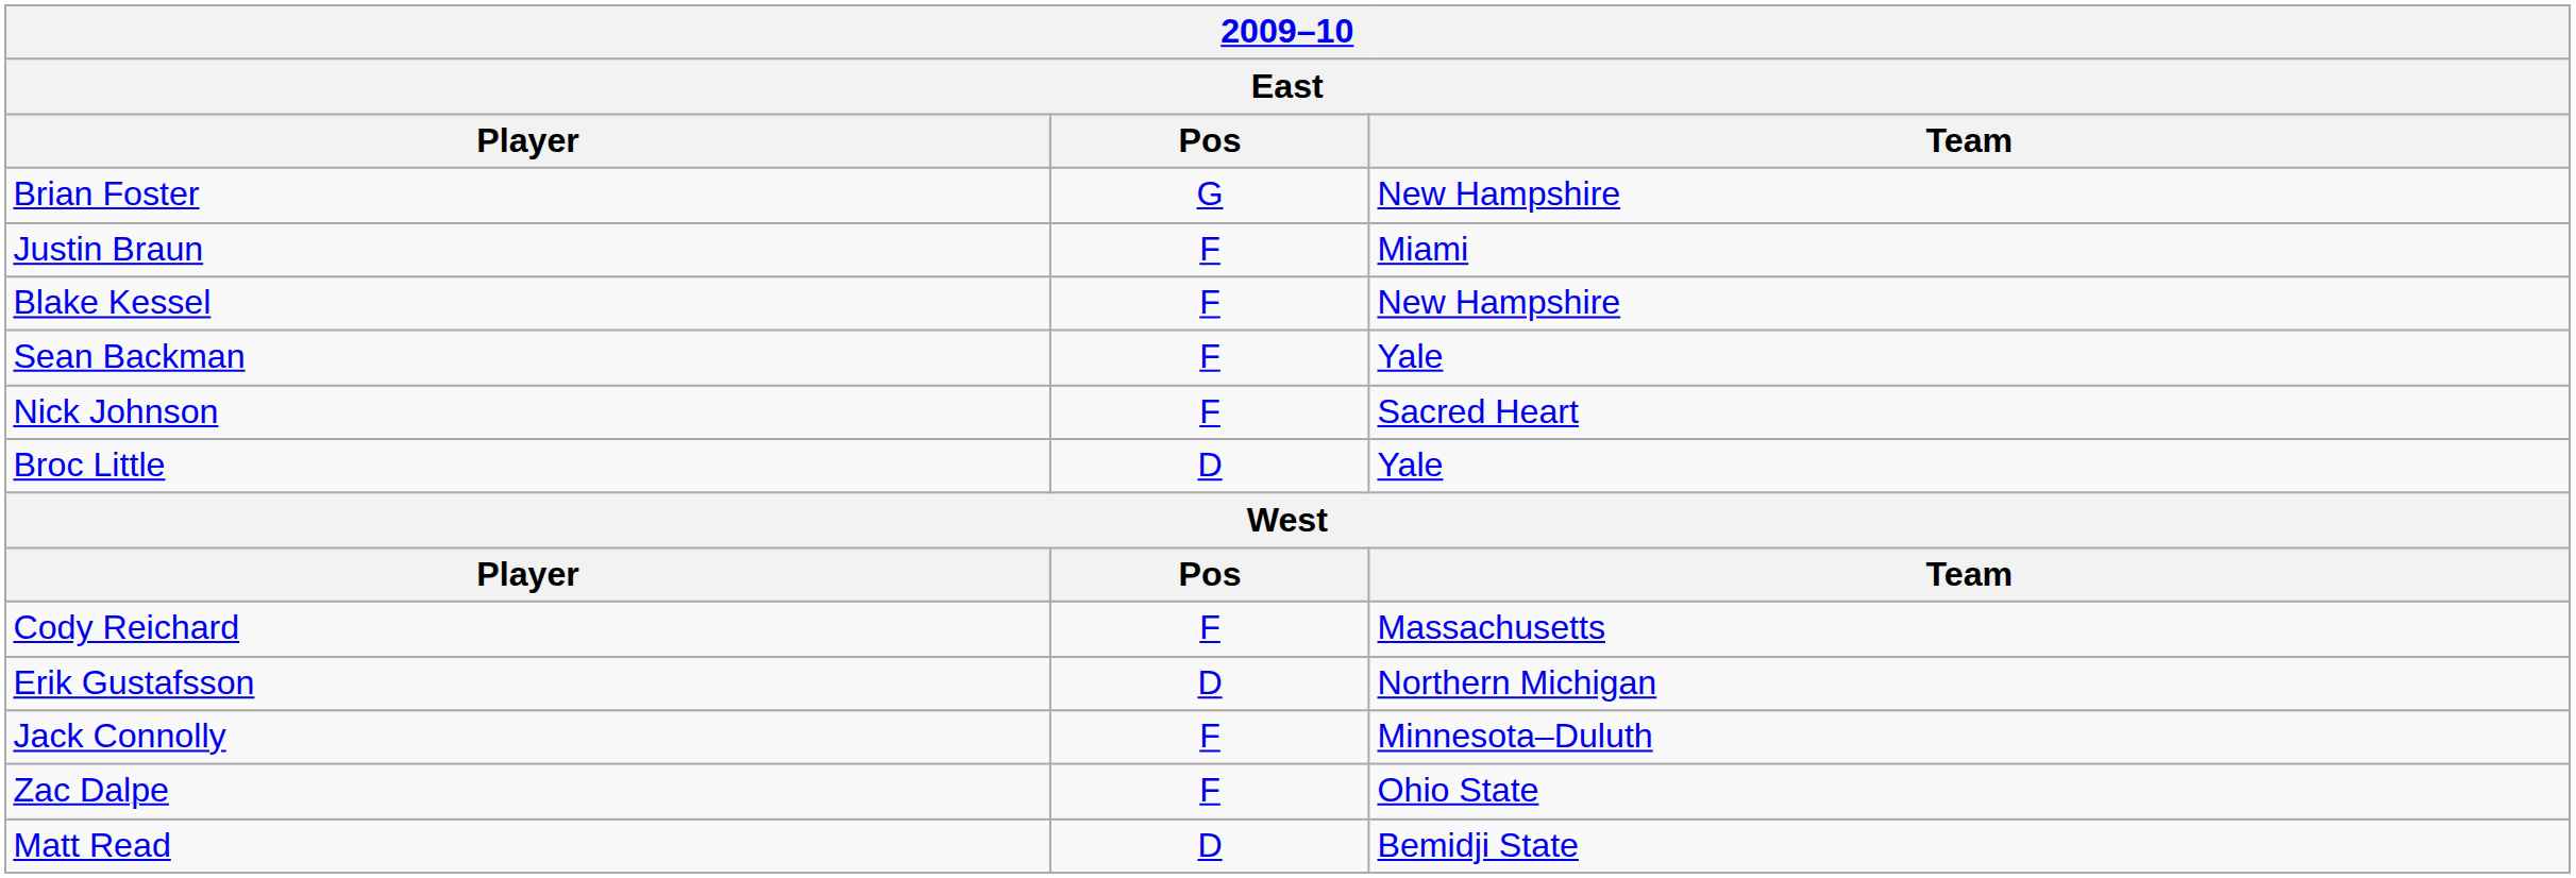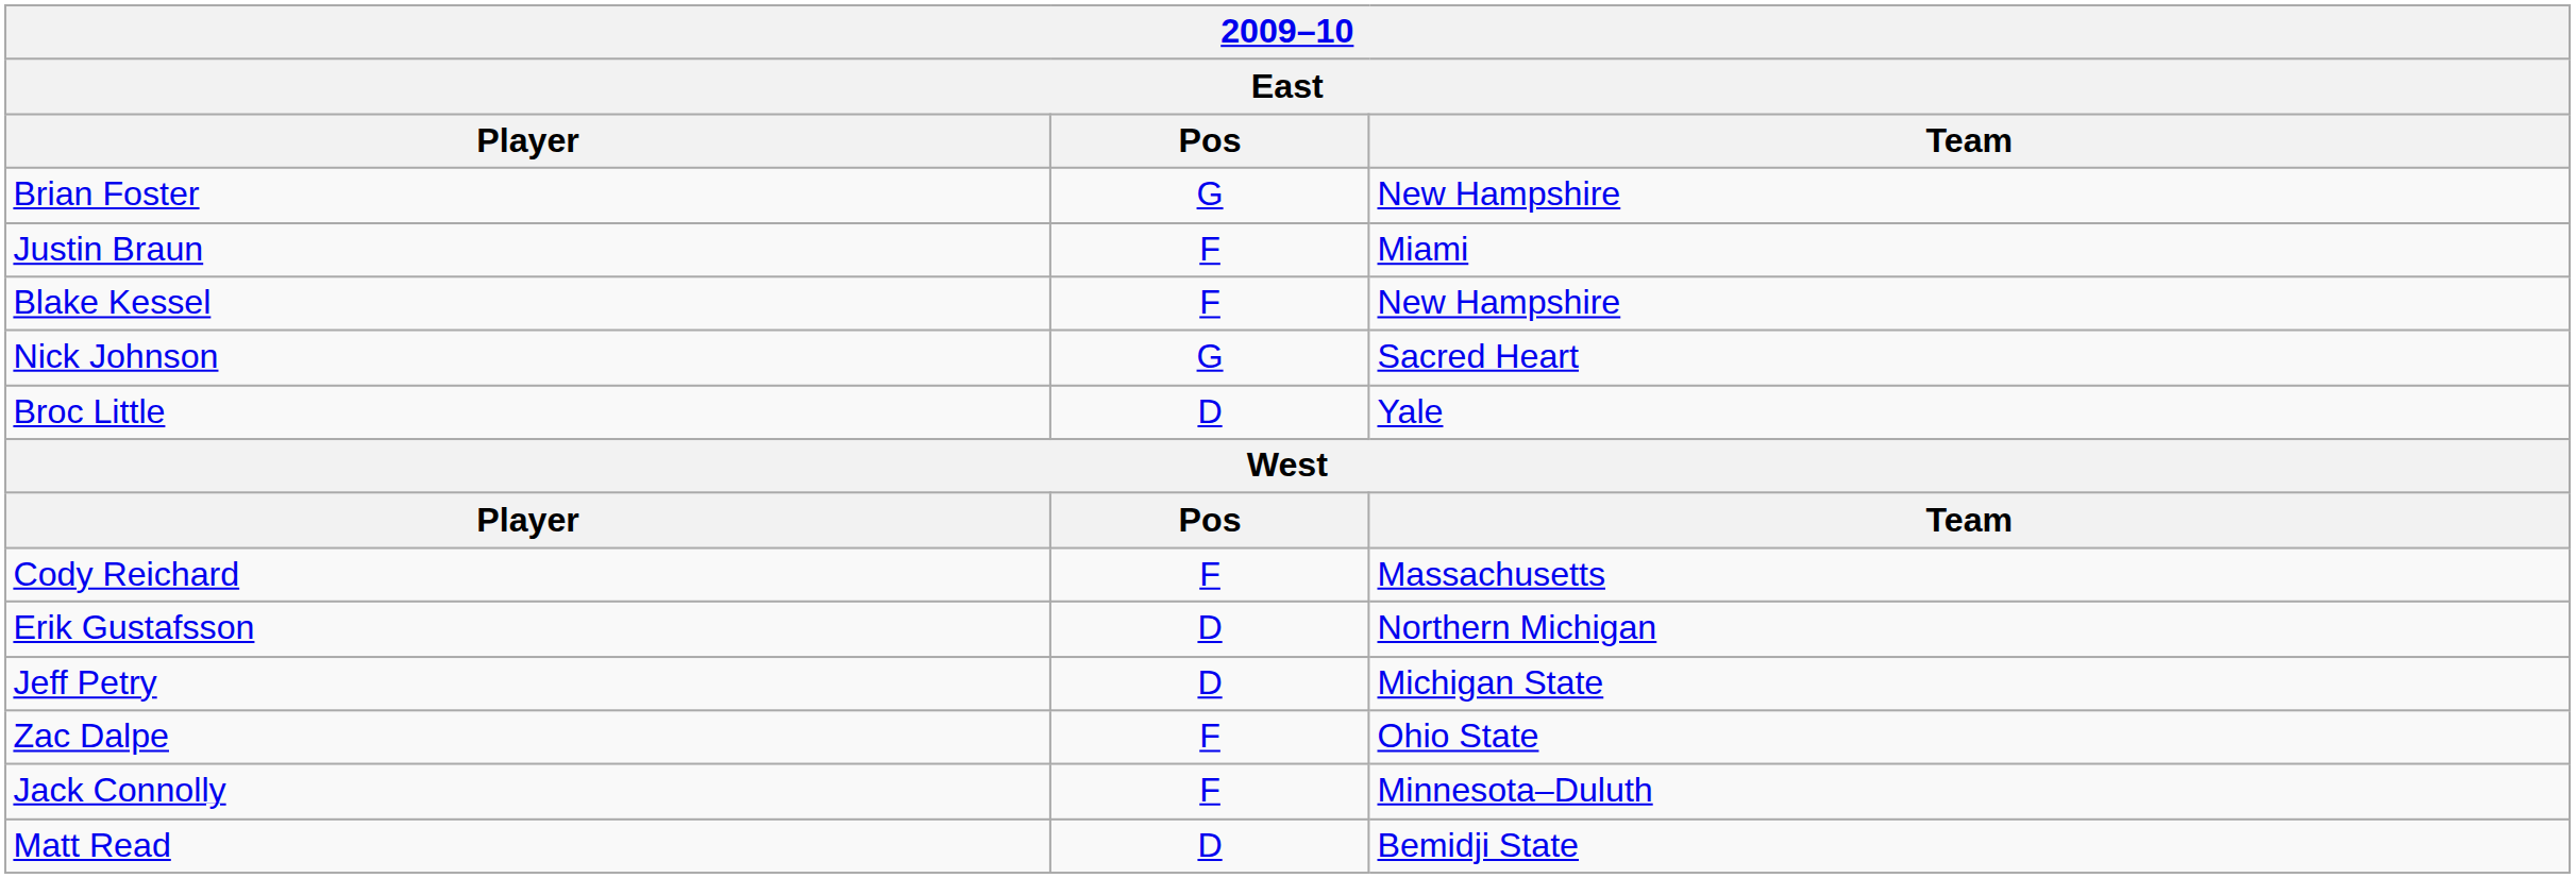 <table class="wikitable" width=95%>
 <tr>
 <th colspan=3><a href='#'>2009–10</a></th>
 </tr>
 <tr>
 <th colspan=3><strong>East</strong></th>
 </tr>
 <tr>
 <th>Player</th>
 <th>Pos</th>
 <th>Team</th>
 </tr>
 <tr>
 <td><a href='#'>Brian Foster</a></td>
 <td style="text-align:center;"><a href='#'>G</a></td>
 <td><a href='#'>New Hampshire</a></td>
 </tr>
 <tr>
 <td><a href='#'>Justin Braun</a></td>
 <td style="text-align:center;"><a href='#'>F</a></td>
 <td><a href='#'>Miami</a></td>
 </tr>
 <tr>
 <td><a href='#'>Blake Kessel</a></td>
 <td style="text-align:center;"><a href='#'>F</a></td>
 <td><a href='#'>New Hampshire</a></td>
 </tr>
 <tr>
-<td><a href='#'>Sean Backman</a></td>
-<td style="text-align:center;"><a href='#'>F</a></td>
-<td><a href='#'>Yale</a></td>
-</tr>
-<tr>
 <td><a href='#'>Nick Johnson</a></td>
-<td style="text-align:center;"><a href='#'>F</a></td>
+<td style="text-align:center;"><a href='#'>G</a></td>
 <td><a href='#'>Sacred Heart</a></td>
 </tr>
 <tr>
 <td><a href='#'>Broc Little</a></td>
 <td style="text-align:center;"><a href='#'>D</a></td>
 <td><a href='#'>Yale</a></td>
 </tr>
 <tr>
 <th colspan=3><strong>West</strong></th>
 </tr>
 <tr>
 <th>Player</th>
 <th>Pos</th>
 <th>Team</th>
 </tr>
 <tr>
 <td><a href='#'>Cody Reichard</a></td>
 <td style="text-align:center;"><a href='#'>F</a></td>
 <td><a href='#'>Massachusetts</a></td>
 </tr>
 <tr>
 <td><a href='#'>Erik Gustafsson</a></td>
 <td style="text-align:center;"><a href='#'>D</a></td>
 <td><a href='#'>Northern Michigan</a></td>
 </tr>
 <tr>
-<td><a href='#'>Jack Connolly</a></td>
-<td style="text-align:center;"><a href='#'>F</a></td>
-<td><a href='#'>Minnesota–Duluth</a></td>
+<td><a href='#'>Jeff Petry</a></td>
+<td style="text-align:center;"><a href='#'>D</a></td>
+<td><a href='#'>Michigan State</a></td>
 </tr>
 <tr>
 <td><a href='#'>Zac Dalpe</a></td>
 <td style="text-align:center;"><a href='#'>F</a></td>
 <td><a href='#'>Ohio State</a></td>
 </tr>
 <tr>
+<td><a href='#'>Jack Connolly</a></td>
+<td style="text-align:center;"><a href='#'>F</a></td>
+<td><a href='#'>Minnesota–Duluth</a></td>
+</tr>
+<tr>
 <td><a href='#'>Matt Read</a></td>
 <td style="text-align:center;"><a href='#'>D</a></td>
 <td><a href='#'>Bemidji State</a></td>
 </tr>
 </table>
